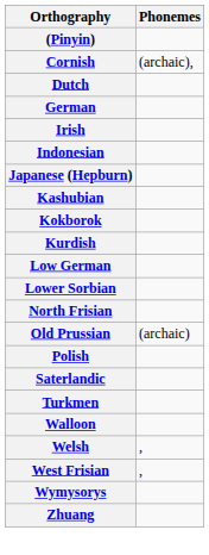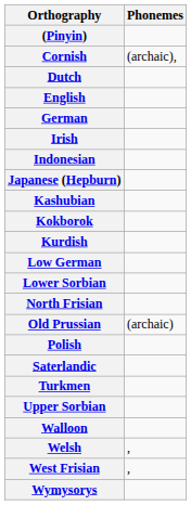 <table class="wikitable mw-collapsible">
 <tr>
 <th>Orthography</th>
 <th>Phonemes</th>
 </tr>
 <tr>
 <th> (<a href='#'>Pinyin</a>)</th>
 <td></td>
 </tr>
 <tr>
 <th><a href='#'>Cornish</a></th>
 <td> (archaic), </td>
 </tr>
 <tr>
 <th><a href='#'>Dutch</a></th>
+<td></td>
+</tr>
+<tr>
+<th><a href='#'>English</a></th>
 <td></td>
 </tr>
 <tr>
 <th><a href='#'>German</a></th>
 <td></td>
 </tr>
 <tr>
 <th><a href='#'>Irish</a></th>
 <td></td>
 </tr>
 <tr>
 <th><a href='#'>Indonesian</a></th>
 <td></td>
 </tr>
 <tr>
 <th><a href='#'>Japanese</a> (<a href='#'>Hepburn</a>)</th>
 <td></td>
 </tr>
 <tr>
 <th><a href='#'>Kashubian</a></th>
 <td></td>
 </tr>
 <tr>
 <th><a href='#'>Kokborok</a></th>
 <td></td>
 </tr>
 <tr>
 <th><a href='#'>Kurdish</a></th>
 <td></td>
 </tr>
 <tr>
 <th><a href='#'>Low German</a></th>
 <td></td>
 </tr>
 <tr>
 <th><a href='#'>Lower Sorbian</a></th>
 <td></td>
 </tr>
 <tr>
 <th><a href='#'>North Frisian</a></th>
 <td></td>
 </tr>
 <tr>
 <th><a href='#'>Old Prussian</a></th>
 <td> (archaic)</td>
 </tr>
 <tr>
 <th><a href='#'>Polish</a></th>
 <td></td>
 </tr>
 <tr>
 <th><a href='#'>Saterlandic</a></th>
 <td></td>
 </tr>
 <tr>
 <th><a href='#'>Turkmen</a></th>
 <td></td>
 </tr>
 <tr>
+<th><a href='#'>Upper Sorbian</a></th>
+<td></td>
+</tr>
+<tr>
 <th><a href='#'>Walloon</a></th>
 <td></td>
 </tr>
 <tr>
 <th><a href='#'>Welsh</a></th>
 <td>, </td>
 </tr>
 <tr>
 <th><a href='#'>West Frisian</a></th>
 <td>, </td>
 </tr>
 <tr>
 <th><a href='#'>Wymysorys</a></th>
 <td></td>
 </tr>
-<tr>
-<th><a href='#'>Zhuang</a></th>
-<td></td>
-</tr>
 </table>
